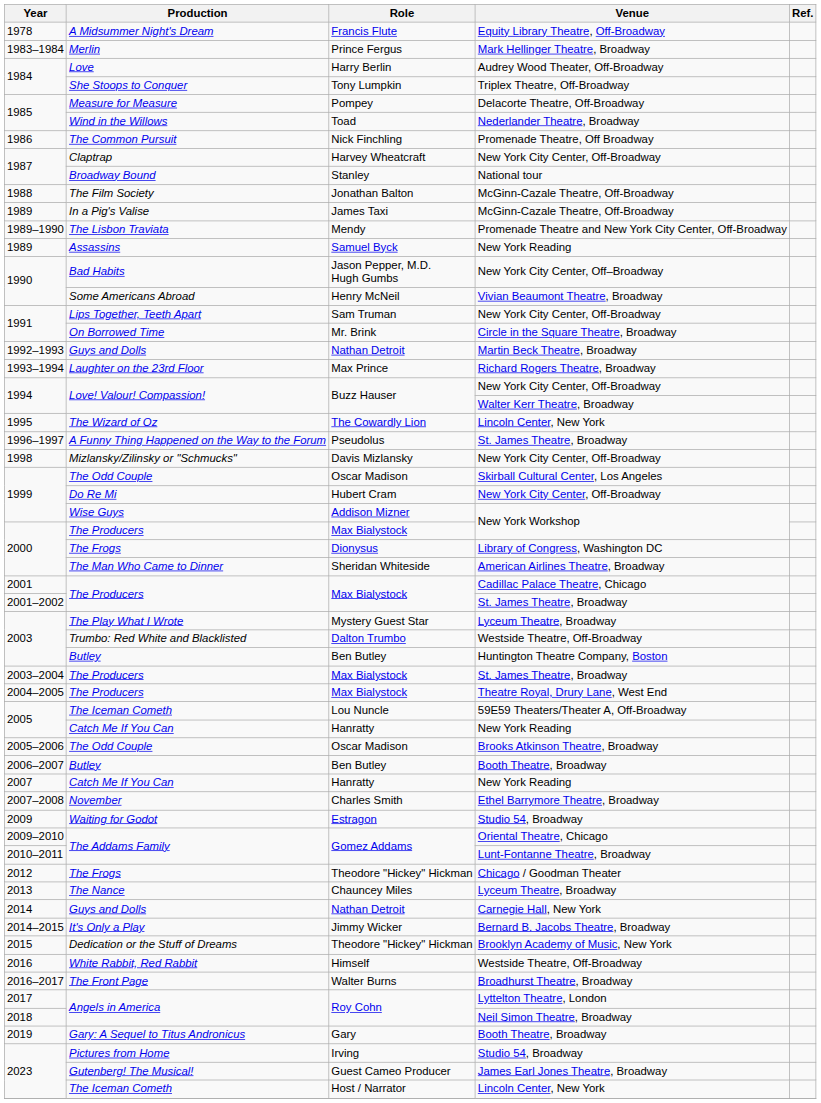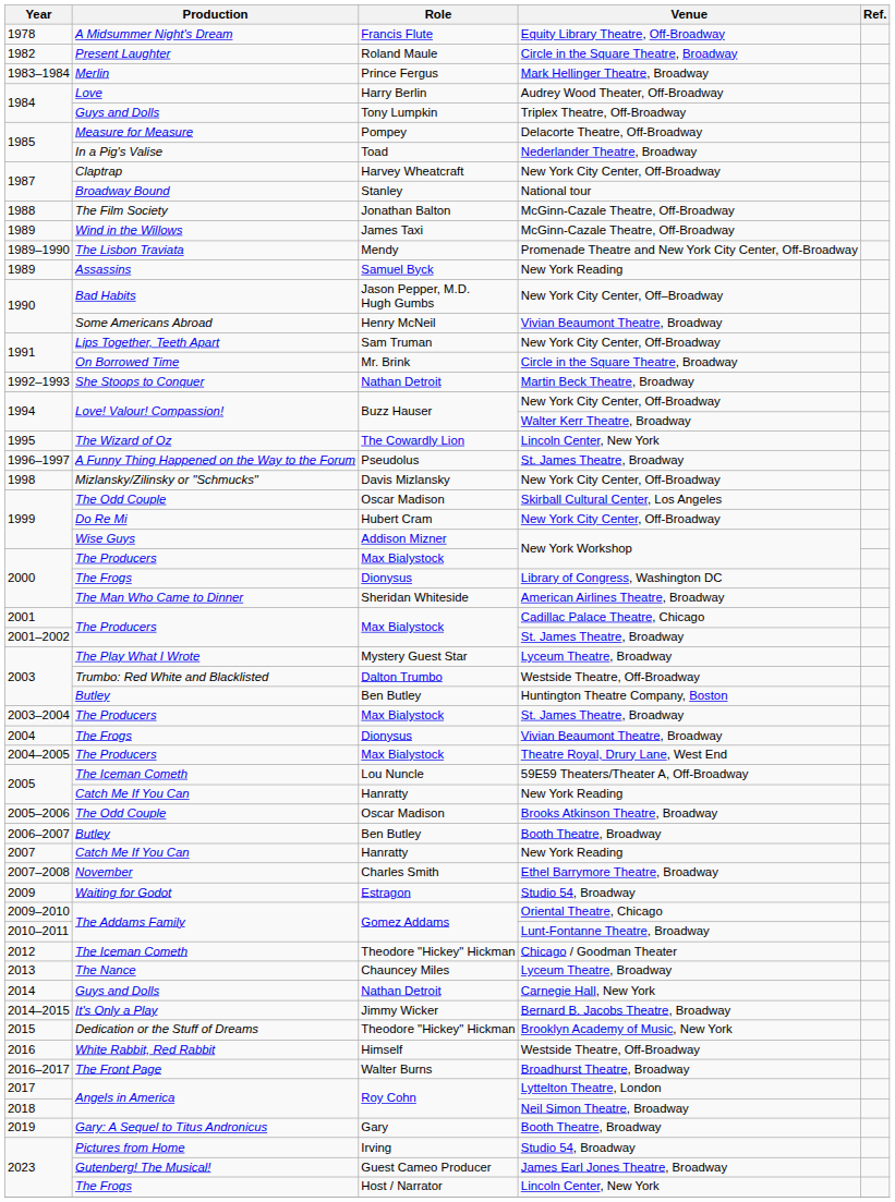 <table class="wikitable sortable">
 <tr>
 <th>Year</th>
 <th>Production</th>
 <th>Role</th>
 <th>Venue</th>
 <th>Ref.</th>
 </tr>
 <tr>
 <td>1978</td>
 <td><em><a href='#'>A Midsummer Night's Dream</a></em></td>
 <td><a href='#'>Francis Flute</a></td>
 <td><a href='#'>Equity Library Theatre</a>, <a href='#'>Off-Broadway</a></td>
+<td></td>
+</tr>
+<tr>
+<td>1982</td>
+<td><em><a href='#'>Present Laughter</a></em></td>
+<td>Roland Maule</td>
+<td><a href='#'>Circle in the Square Theatre</a>, <a href='#'>Broadway</a></td>
 <td></td>
 </tr>
 <tr>
 <td>1983–1984</td>
 <td><em><a href='#'>Merlin</a></em></td>
 <td>Prince Fergus</td>
 <td><a href='#'>Mark Hellinger Theatre</a>, Broadway</td>
 <td></td>
 </tr>
 <tr>
 <td rowspan=2>1984</td>
 <td><em><a href='#'>Love</a></em></td>
 <td>Harry Berlin</td>
 <td>Audrey Wood Theater, Off-Broadway</td>
 <td></td>
 </tr>
 <tr>
-<td><em><a href='#'>She Stoops to Conquer</a></em></td>
+<td><em><a href='#'>Guys and Dolls</a></em></td>
 <td>Tony Lumpkin</td>
 <td>Triplex Theatre, Off-Broadway</td>
 <td></td>
 </tr>
 <tr>
 <td rowspan=2>1985</td>
 <td><em><a href='#'>Measure for Measure</a></em></td>
 <td>Pompey</td>
 <td>Delacorte Theatre, Off-Broadway</td>
 <td></td>
 </tr>
 <tr>
-<td><em><a href='#'>Wind in the Willows</a></em></td>
+<td><em>In a Pig's Valise</em></td>
 <td>Toad</td>
 <td><a href='#'>Nederlander Theatre</a>, Broadway</td>
-<td></td>
-</tr>
-<tr>
-<td>1986</td>
-<td><em><a href='#'>The Common Pursuit</a></em></td>
-<td>Nick Finchling</td>
-<td>Promenade Theatre, Off Broadway</td>
 <td></td>
 </tr>
 <tr>
 <td rowspan=2>1987</td>
 <td><em>Claptrap</em></td>
 <td>Harvey Wheatcraft</td>
 <td>New York City Center, Off-Broadway</td>
 <td></td>
 </tr>
 <tr>
 <td><em><a href='#'>Broadway Bound</a></em></td>
 <td>Stanley</td>
 <td>National tour</td>
 <td></td>
 </tr>
 <tr>
 <td>1988</td>
 <td><em>The Film Society</em></td>
 <td>Jonathan Balton</td>
 <td>McGinn-Cazale Theatre, Off-Broadway</td>
 <td></td>
 </tr>
 <tr>
 <td>1989</td>
-<td><em>In a Pig's Valise</em></td>
+<td><em><a href='#'>Wind in the Willows</a></em></td>
 <td>James Taxi</td>
 <td>McGinn-Cazale Theatre, Off-Broadway</td>
 <td></td>
 </tr>
 <tr>
 <td>1989–1990</td>
 <td><em><a href='#'>The Lisbon Traviata</a></em></td>
 <td>Mendy</td>
 <td>Promenade Theatre and New York City Center, Off-Broadway</td>
 <td></td>
 </tr>
 <tr>
 <td>1989</td>
 <td><em><a href='#'>Assassins</a></em></td>
 <td><a href='#'>Samuel Byck</a></td>
 <td>New York Reading</td>
 <td></td>
 </tr>
 <tr>
 <td rowspan=2>1990</td>
 <td><em><a href='#'>Bad Habits</a></em></td>
 <td>Jason Pepper, M.D. <br> Hugh Gumbs</td>
 <td>New York City Center, Off–Broadway</td>
 <td></td>
 </tr>
 <tr>
 <td><em>Some Americans Abroad</em></td>
 <td>Henry McNeil</td>
 <td><a href='#'>Vivian Beaumont Theatre</a>, Broadway</td>
 <td></td>
 </tr>
 <tr>
 <td rowspan=2>1991</td>
 <td><em><a href='#'>Lips Together, Teeth Apart</a></em></td>
 <td>Sam Truman</td>
 <td>New York City Center, Off-Broadway</td>
 <td></td>
 </tr>
 <tr>
 <td><em><a href='#'>On Borrowed Time</a></em></td>
 <td>Mr. Brink</td>
 <td><a href='#'>Circle in the Square Theatre</a>, Broadway</td>
 <td></td>
 </tr>
 <tr>
 <td>1992–1993</td>
-<td><em><a href='#'>Guys and Dolls</a></em></td>
+<td><em><a href='#'>She Stoops to Conquer</a></em></td>
 <td><a href='#'>Nathan Detroit</a></td>
 <td><a href='#'>Martin Beck Theatre</a>, Broadway</td>
-<td></td>
-</tr>
-<tr>
-<td>1993–1994</td>
-<td><em><a href='#'>Laughter on the 23rd Floor</a></em></td>
-<td>Max Prince</td>
-<td><a href='#'>Richard Rogers Theatre</a>, Broadway</td>
 <td></td>
 </tr>
 <tr>
 <td rowspan=2>1994</td>
 <td rowspan=2><em><a href='#'>Love! Valour! Compassion!</a></em></td>
 <td rowspan=2>Buzz Hauser</td>
 <td>New York City Center, Off-Broadway</td>
 <td></td>
 </tr>
 <tr>
 <td><a href='#'>Walter Kerr Theatre</a>, Broadway</td>
 <td></td>
 </tr>
 <tr>
 <td>1995</td>
 <td><em><a href='#'>The Wizard of Oz</a></em></td>
 <td><a href='#'>The Cowardly Lion</a></td>
 <td><a href='#'>Lincoln Center</a>, New York</td>
 <td></td>
 </tr>
 <tr>
 <td>1996–1997</td>
 <td><em><a href='#'>A Funny Thing Happened on the Way to the Forum</a></em></td>
 <td>Pseudolus</td>
 <td><a href='#'>St. James Theatre</a>, Broadway</td>
 <td></td>
 </tr>
 <tr>
 <td>1998</td>
 <td><em>Mizlansky/Zilinsky or "Schmucks"</em></td>
 <td>Davis Mizlansky</td>
 <td>New York City Center, Off-Broadway</td>
 <td></td>
 </tr>
 <tr>
 <td rowspan=3>1999</td>
 <td><a href='#'><em>The Odd Couple</em></a></td>
 <td>Oscar Madison</td>
 <td><a href='#'>Skirball Cultural Center</a>, Los Angeles</td>
 <td></td>
 </tr>
 <tr>
 <td><em><a href='#'>Do Re Mi</a></em></td>
 <td>Hubert Cram</td>
 <td><a href='#'>New York City Center</a>, Off-Broadway</td>
 <td></td>
 </tr>
 <tr>
 <td><em><a href='#'>Wise Guys</a></em></td>
 <td><a href='#'>Addison Mizner</a></td>
 <td rowspan=2>New York Workshop</td>
 <td></td>
 </tr>
 <tr>
 <td rowspan=3>2000</td>
 <td><em><a href='#'>The Producers</a></em></td>
 <td><a href='#'>Max Bialystock</a></td>
 <td></td>
 </tr>
 <tr>
 <td><em><a href='#'>The Frogs</a></em></td>
 <td><a href='#'>Dionysus</a></td>
 <td><a href='#'>Library of Congress</a>, Washington DC</td>
 <td></td>
 </tr>
 <tr>
 <td><em><a href='#'>The Man Who Came to Dinner</a></em></td>
 <td>Sheridan Whiteside</td>
 <td><a href='#'>American Airlines Theatre</a>, Broadway</td>
 <td></td>
 </tr>
 <tr>
 <td>2001</td>
 <td rowspan=2><em><a href='#'>The Producers</a></em></td>
 <td rowspan=2><a href='#'>Max Bialystock</a></td>
 <td><a href='#'>Cadillac Palace Theatre</a>, Chicago</td>
 <td></td>
 </tr>
 <tr>
 <td>2001–2002</td>
 <td><a href='#'>St. James Theatre</a>, Broadway</td>
 <td></td>
 </tr>
 <tr>
 <td rowspan=3>2003</td>
 <td><em><a href='#'>The Play What I Wrote</a></em></td>
 <td>Mystery Guest Star</td>
 <td><a href='#'>Lyceum Theatre</a>, Broadway</td>
 <td></td>
 </tr>
 <tr>
 <td><em>Trumbo: Red White and Blacklisted</em></td>
 <td><a href='#'>Dalton Trumbo</a></td>
 <td>Westside Theatre, Off-Broadway</td>
 <td></td>
 </tr>
 <tr>
 <td><em><a href='#'>Butley</a></em></td>
 <td>Ben Butley</td>
 <td>Huntington Theatre Company, <a href='#'>Boston</a></td>
 <td></td>
 </tr>
 <tr>
 <td>2003–2004</td>
 <td><em><a href='#'>The Producers</a></em></td>
 <td><a href='#'>Max Bialystock</a></td>
 <td><a href='#'>St. James Theatre</a>, Broadway</td>
 <td></td>
 </tr>
 <tr>
+<td>2004</td>
+<td><em><a href='#'>The Frogs</a></em></td>
+<td><a href='#'>Dionysus</a></td>
+<td><a href='#'>Vivian Beaumont Theatre</a>, Broadway</td>
+<td></td>
+</tr>
+<tr>
 <td>2004–2005</td>
 <td><em><a href='#'>The Producers</a></em></td>
 <td><a href='#'>Max Bialystock</a></td>
 <td><a href='#'>Theatre Royal, Drury Lane</a>, West End</td>
 <td></td>
 </tr>
 <tr>
 <td rowspan=2>2005</td>
 <td><em><a href='#'>The Iceman Cometh</a></em></td>
 <td>Lou Nuncle</td>
 <td>59E59 Theaters/Theater A, Off-Broadway</td>
 <td></td>
 </tr>
 <tr>
 <td><em><a href='#'>Catch Me If You Can</a></em></td>
 <td>Hanratty</td>
 <td>New York Reading</td>
 <td></td>
 </tr>
 <tr>
 <td>2005–2006</td>
 <td><em><a href='#'>The Odd Couple</a></em></td>
 <td>Oscar Madison</td>
 <td><a href='#'>Brooks Atkinson Theatre</a>, Broadway</td>
 <td></td>
 </tr>
 <tr>
 <td>2006–2007</td>
 <td><em><a href='#'>Butley</a></em></td>
 <td>Ben Butley</td>
 <td><a href='#'>Booth Theatre</a>, Broadway</td>
 <td></td>
 </tr>
 <tr>
 <td>2007</td>
 <td><em><a href='#'>Catch Me If You Can</a></em></td>
 <td>Hanratty</td>
 <td>New York Reading</td>
 <td></td>
 </tr>
 <tr>
 <td>2007–2008</td>
 <td><em><a href='#'>November</a></em></td>
 <td>Charles Smith</td>
 <td><a href='#'>Ethel Barrymore Theatre</a>, Broadway</td>
 <td></td>
 </tr>
 <tr>
 <td>2009</td>
 <td><em><a href='#'>Waiting for Godot</a></em></td>
 <td><a href='#'>Estragon</a></td>
 <td><a href='#'>Studio 54</a>, Broadway</td>
 <td></td>
 </tr>
 <tr>
 <td>2009–2010</td>
 <td rowspan=2><em><a href='#'>The Addams Family</a></em></td>
 <td rowspan=2><a href='#'>Gomez Addams</a></td>
 <td><a href='#'>Oriental Theatre</a>, Chicago</td>
 <td></td>
 </tr>
 <tr>
 <td>2010–2011</td>
 <td><a href='#'>Lunt-Fontanne Theatre</a>, Broadway</td>
 <td></td>
 </tr>
 <tr>
 <td>2012</td>
-<td><em><a href='#'>The Frogs</a></em></td>
+<td><em><a href='#'>The Iceman Cometh</a></em></td>
 <td>Theodore "Hickey" Hickman</td>
 <td><a href='#'>Chicago</a> / Goodman Theater</td>
 <td></td>
 </tr>
 <tr>
 <td>2013</td>
 <td><em><a href='#'>The Nance</a></em></td>
 <td>Chauncey Miles</td>
 <td><a href='#'>Lyceum Theatre</a>, Broadway</td>
 <td></td>
 </tr>
 <tr>
 <td>2014</td>
 <td><em><a href='#'>Guys and Dolls</a></em></td>
 <td><a href='#'>Nathan Detroit</a></td>
 <td><a href='#'>Carnegie Hall</a>, New York</td>
 <td></td>
 </tr>
 <tr>
 <td>2014–2015</td>
 <td><em><a href='#'>It's Only a Play</a></em></td>
 <td>Jimmy Wicker</td>
 <td><a href='#'>Bernard B. Jacobs Theatre</a>, Broadway</td>
 <td></td>
 </tr>
 <tr>
 <td>2015</td>
 <td><em>Dedication or the Stuff of Dreams</em></td>
 <td>Theodore "Hickey" Hickman</td>
 <td><a href='#'>Brooklyn Academy of Music</a>, New York</td>
 <td></td>
 </tr>
 <tr>
 <td>2016</td>
 <td><em><a href='#'>White Rabbit, Red Rabbit</a></em></td>
 <td>Himself</td>
 <td>Westside Theatre, Off-Broadway</td>
 <td></td>
 </tr>
 <tr>
 <td>2016–2017</td>
 <td><em><a href='#'>The Front Page</a></em></td>
 <td>Walter Burns</td>
 <td><a href='#'>Broadhurst Theatre</a>, Broadway</td>
 <td></td>
 </tr>
 <tr>
 <td>2017</td>
 <td rowspan=2><em><a href='#'>Angels in America</a></em></td>
 <td rowspan=2><a href='#'>Roy Cohn</a></td>
 <td><a href='#'>Lyttelton Theatre</a>, London</td>
 <td></td>
 </tr>
 <tr>
 <td>2018</td>
 <td><a href='#'>Neil Simon Theatre</a>, Broadway</td>
 <td></td>
 </tr>
 <tr>
 <td>2019</td>
 <td><em><a href='#'>Gary: A Sequel to Titus Andronicus</a></em></td>
 <td>Gary</td>
 <td><a href='#'>Booth Theatre</a>, Broadway</td>
 <td></td>
 </tr>
 <tr>
 <td rowspan=3>2023</td>
 <td><em><a href='#'>Pictures from Home</a></em></td>
 <td>Irving</td>
 <td><a href='#'>Studio 54</a>, Broadway</td>
 <td></td>
 </tr>
 <tr>
 <td><em><a href='#'>Gutenberg! The Musical!</a></em></td>
 <td>Guest Cameo Producer</td>
 <td><a href='#'>James Earl Jones Theatre</a>, Broadway</td>
 <td></td>
 </tr>
 <tr>
-<td><em><a href='#'>The Iceman Cometh</a></em></td>
+<td><em><a href='#'>The Frogs</a></em></td>
 <td>Host / Narrator</td>
 <td><a href='#'>Lincoln Center</a>, New York</td>
 <td></td>
 </tr>
 <tr>
 </tr>
 </table>
